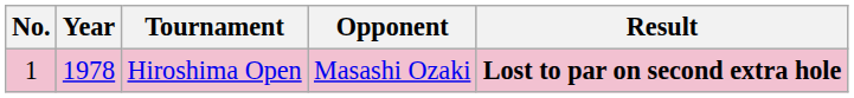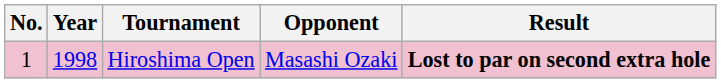 <table class="wikitable" style="font-size:95%;">
 <tr>
 <th>No.</th>
 <th>Year</th>
 <th>Tournament</th>
 <th>Opponent</th>
 <th>Result</th>
 </tr>
 <tr style="background:#F2C1D1;">
 <td align=center>1</td>
-<td><a href='#'>1978</a></td>
+<td><a href='#'>1998</a></td>
 <td><a href='#'>Hiroshima Open</a></td>
 <td> <a href='#'>Masashi Ozaki</a></td>
 <td><strong>Lost to par on second extra hole</strong></td>
 </tr>
 </table>
